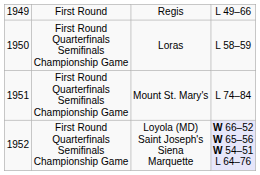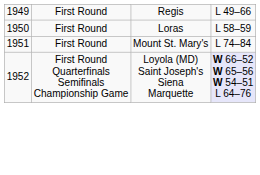 <table class="wikitable" style="text-align:center">
 <tr>
 <td>1949</td>
 <td>First Round</td>
 <td>Regis</td>
 <td>L 49–66</td>
 </tr>
 <tr>
 <td>1950</td>
-<td>First Round<br>Quarterfinals<br>Semifinals<br>Championship Game</td>
+<td>First Round</td>
 <td>Loras</td>
 <td>L 58–59</td>
 </tr>
 <tr>
 <td>1951</td>
-<td>First Round<br>Quarterfinals<br>Semifinals<br>Championship Game</td>
+<td>First Round</td>
 <td>Mount St. Mary's</td>
 <td>L 74–84</td>
 </tr>
 <tr>
 <td>1952</td>
 <td>First Round<br>Quarterfinals<br>Semifinals<br>Championship Game</td>
 <td>Loyola (MD)<br>Saint Joseph's<br>Siena<br>Marquette</td>
 <td style="background: lavender;"><strong>W</strong> 66–52<br><strong>W</strong> 65–56<br><strong>W</strong> 54–51<br>L 64–76</td>
 </tr>
 </table>
